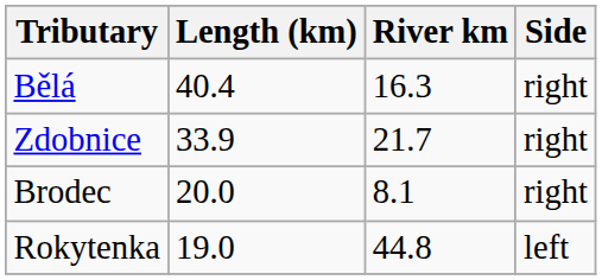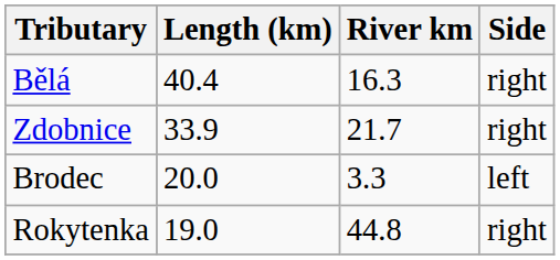 <table class="wikitable">
 <tr>
 <th>Tributary</th>
 <th>Length (km)</th>
 <th>River km</th>
 <th>Side</th>
 </tr>
 <tr>
 <td><a href='#'>Bělá</a></td>
 <td>40.4</td>
 <td>16.3</td>
 <td>right</td>
 </tr>
 <tr>
 <td><a href='#'>Zdobnice</a></td>
 <td>33.9</td>
 <td>21.7</td>
 <td>right</td>
 </tr>
 <tr>
 <td>Brodec</td>
 <td>20.0</td>
-<td>8.1</td>
-<td>right</td>
+<td>3.3</td>
+<td>left</td>
 </tr>
 <tr>
 <td>Rokytenka</td>
 <td>19.0</td>
 <td>44.8</td>
-<td>left</td>
+<td>right</td>
 </tr>
 </table>
